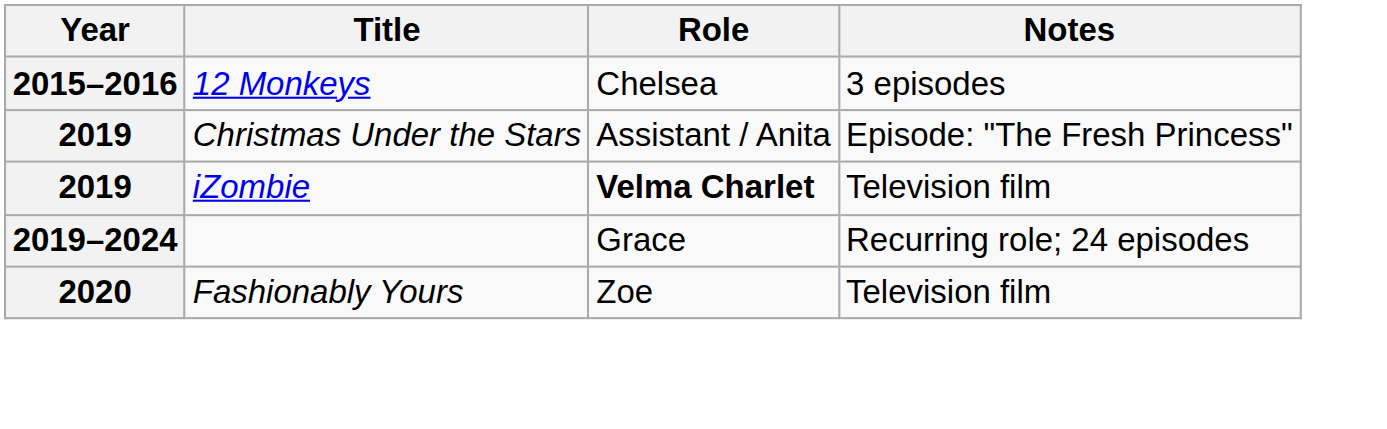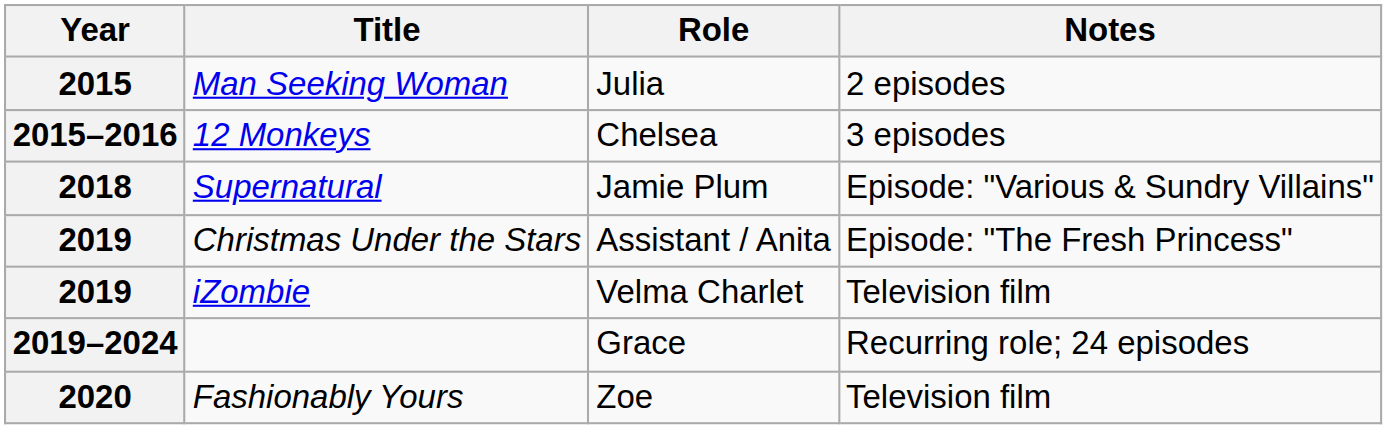 <table class="wikitable plainrowheaders sortable">
 <tr>
 <th scope="col">Year</th>
 <th scope="col">Title</th>
 <th scope="col">Role</th>
 <th scope="col" class="unsortable">Notes</th>
 </tr>
 <tr>
+<th scope="row">2015</th>
+<td><em><a href='#'>Man Seeking Woman</a></em></td>
+<td>Julia</td>
+<td>2 episodes</td>
+</tr>
+<tr>
 <th scope="row">2015–2016</th>
 <td><em><a href='#'>12 Monkeys</a></em></td>
 <td>Chelsea</td>
 <td>3 episodes</td>
+</tr>
+<tr>
+<th scope="row">2018</th>
+<td><em><a href='#'>Supernatural</a></em></td>
+<td>Jamie Plum</td>
+<td>Episode: "Various & Sundry Villains"</td>
 </tr>
 <tr>
 <th scope="row">2019</th>
 <td><em>Christmas Under the Stars</em></td>
 <td>Assistant / Anita</td>
 <td>Episode: "The Fresh Princess"</td>
 </tr>
 <tr>
 <th scope="row">2019</th>
 <td><em><a href='#'>iZombie</a></em></td>
-<td><strong>Velma Charlet</strong></td>
+<td>Velma Charlet</td>
 <td>Television film</td>
 </tr>
 <tr>
 <th scope="row">2019–2024</th>
 <td><em></em></td>
 <td>Grace</td>
 <td>Recurring role; 24 episodes</td>
 </tr>
 <tr>
 <th scope="row">2020</th>
 <td><em>Fashionably Yours</em></td>
 <td>Zoe</td>
 <td>Television film</td>
 </tr>
 </table>
